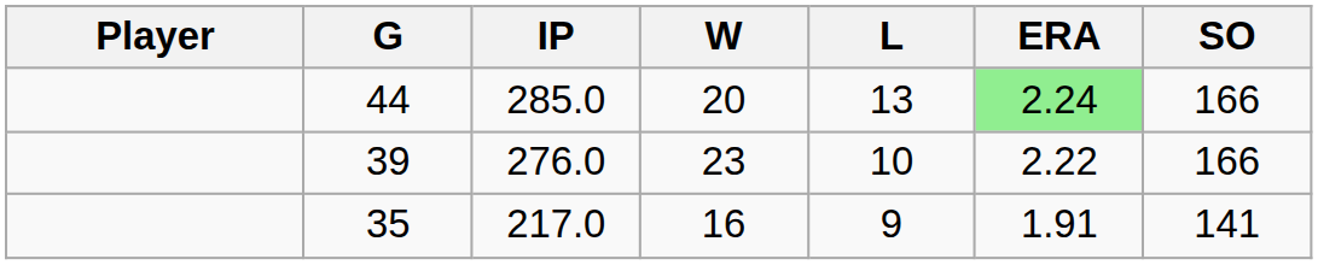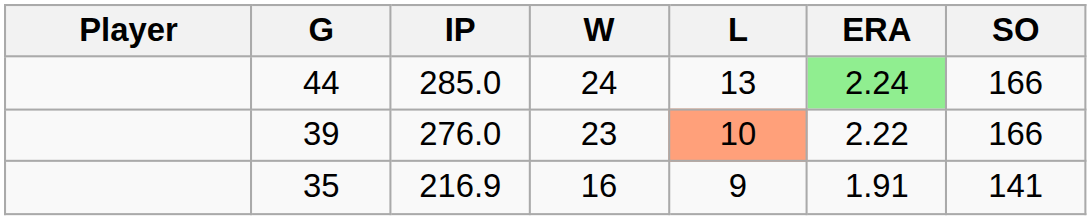 <table class="wikitable sortable">
 <tr>
 <th bgcolor="#DDDDFF" width="16%">Player</th>
 <th bgcolor="#DDDDFF" width="9%">G</th>
 <th bgcolor="#DDDDFF" width="9%">IP</th>
 <th bgcolor="#DDDDFF" width="9%">W</th>
 <th bgcolor="#DDDDFF" width="9%">L</th>
 <th bgcolor="#DDDDFF" width="9%">ERA</th>
 <th bgcolor="#DDDDFF" width="9%">SO</th>
 </tr>
 <tr align="center">
 <td></td>
 <td>44</td>
 <td>285.0</td>
-<td>20</td>
+<td>24</td>
 <td>13</td>
 <td style="background: lightgreen;">2.24</td>
 <td>166</td>
 </tr>
 <tr align="center">
 <td></td>
 <td>39</td>
 <td>276.0</td>
 <td>23</td>
-<td>10</td>
+<td style="background: lightsalmon;">10</td>
 <td>2.22</td>
 <td>166</td>
 </tr>
 <tr align="center">
 <td></td>
 <td>35</td>
-<td>217.0</td>
+<td>216.9</td>
 <td>16</td>
 <td>9</td>
 <td>1.91</td>
 <td>141</td>
 </tr>
 </table>
